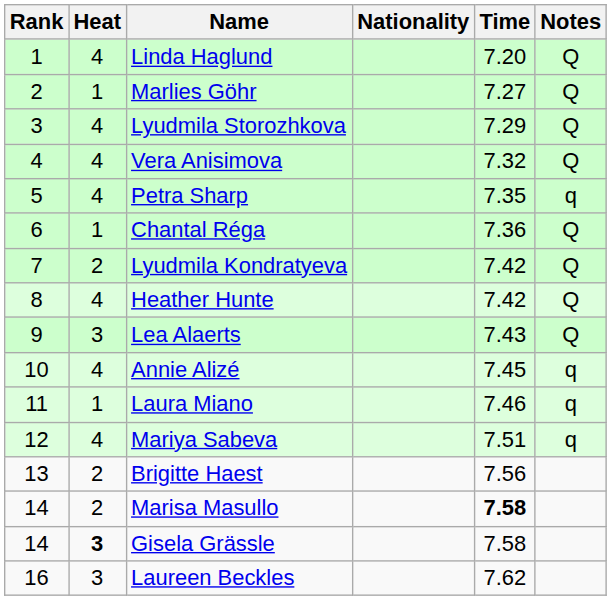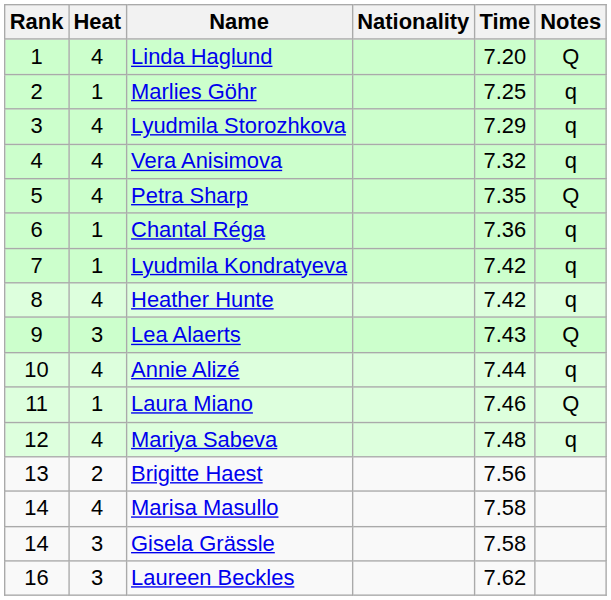 <table class="wikitable sortable" style="text-align:center">
 <tr>
 <th>Rank</th>
 <th>Heat</th>
 <th>Name</th>
 <th>Nationality</th>
 <th>Time</th>
 <th>Notes</th>
 </tr>
 <tr bgcolor=ccffcc>
 <td>1</td>
 <td>4</td>
 <td align="left"><a href='#'>Linda Haglund</a></td>
 <td align=left></td>
 <td>7.20</td>
 <td>Q</td>
 </tr>
 <tr bgcolor=ccffcc>
 <td>2</td>
 <td>1</td>
 <td align="left"><a href='#'>Marlies Göhr</a></td>
 <td align=left></td>
-<td>7.27</td>
-<td>Q</td>
+<td>7.25</td>
+<td>q</td>
 </tr>
 <tr bgcolor=ccffcc>
 <td>3</td>
 <td>4</td>
 <td align="left"><a href='#'>Lyudmila Storozhkova</a></td>
 <td align=left></td>
 <td>7.29</td>
-<td>Q</td>
+<td>q</td>
 </tr>
 <tr bgcolor=ccffcc>
 <td>4</td>
 <td>4</td>
 <td align="left"><a href='#'>Vera Anisimova</a></td>
 <td align=left></td>
 <td>7.32</td>
-<td>Q</td>
+<td>q</td>
 </tr>
 <tr bgcolor=ccffcc>
 <td>5</td>
 <td>4</td>
 <td align="left"><a href='#'>Petra Sharp</a></td>
 <td align=left></td>
 <td>7.35</td>
-<td>q</td>
+<td>Q</td>
 </tr>
 <tr bgcolor=ccffcc>
 <td>6</td>
 <td>1</td>
 <td align="left"><a href='#'>Chantal Réga</a></td>
 <td align=left></td>
 <td>7.36</td>
-<td>Q</td>
+<td>q</td>
 </tr>
 <tr bgcolor=ccffcc>
 <td>7</td>
-<td>2</td>
+<td>1</td>
 <td align="left"><a href='#'>Lyudmila Kondratyeva</a></td>
 <td align=left></td>
 <td>7.42</td>
-<td>Q</td>
+<td>q</td>
 </tr>
 <tr bgcolor=ddffdd>
 <td>8</td>
 <td>4</td>
 <td align="left"><a href='#'>Heather Hunte</a></td>
 <td align=left></td>
 <td>7.42</td>
-<td>Q</td>
+<td>q</td>
 </tr>
 <tr bgcolor=ccffcc>
 <td>9</td>
 <td>3</td>
 <td align="left"><a href='#'>Lea Alaerts</a></td>
 <td align=left></td>
 <td>7.43</td>
 <td>Q</td>
 </tr>
 <tr bgcolor=ddffdd>
 <td>10</td>
 <td>4</td>
 <td align="left"><a href='#'>Annie Alizé</a></td>
 <td align=left></td>
-<td>7.45</td>
+<td>7.44</td>
 <td>q</td>
 </tr>
 <tr bgcolor=ddffdd>
 <td>11</td>
 <td>1</td>
 <td align="left"><a href='#'>Laura Miano</a></td>
 <td align=left></td>
 <td>7.46</td>
-<td>q</td>
+<td>Q</td>
 </tr>
 <tr bgcolor=ddffdd>
 <td>12</td>
 <td>4</td>
 <td align="left"><a href='#'>Mariya Sabeva</a></td>
 <td align=left></td>
-<td>7.51</td>
+<td>7.48</td>
 <td>q</td>
 </tr>
 <tr>
 <td>13</td>
 <td>2</td>
 <td align="left"><a href='#'>Brigitte Haest</a></td>
 <td align=left></td>
 <td>7.56</td>
 <td></td>
 </tr>
 <tr>
 <td>14</td>
-<td>2</td>
+<td>4</td>
 <td align="left"><a href='#'>Marisa Masullo</a></td>
 <td align=left></td>
-<td><strong>7.58</strong></td>
+<td>7.58</td>
 <td></td>
 </tr>
 <tr>
 <td>14</td>
-<td><strong>3</strong></td>
+<td>3</td>
 <td align="left"><a href='#'>Gisela Grässle</a></td>
 <td align=left></td>
 <td>7.58</td>
 <td></td>
 </tr>
 <tr>
 <td>16</td>
 <td>3</td>
 <td align="left"><a href='#'>Laureen Beckles</a></td>
 <td align=left></td>
 <td>7.62</td>
 <td></td>
 </tr>
 </table>
